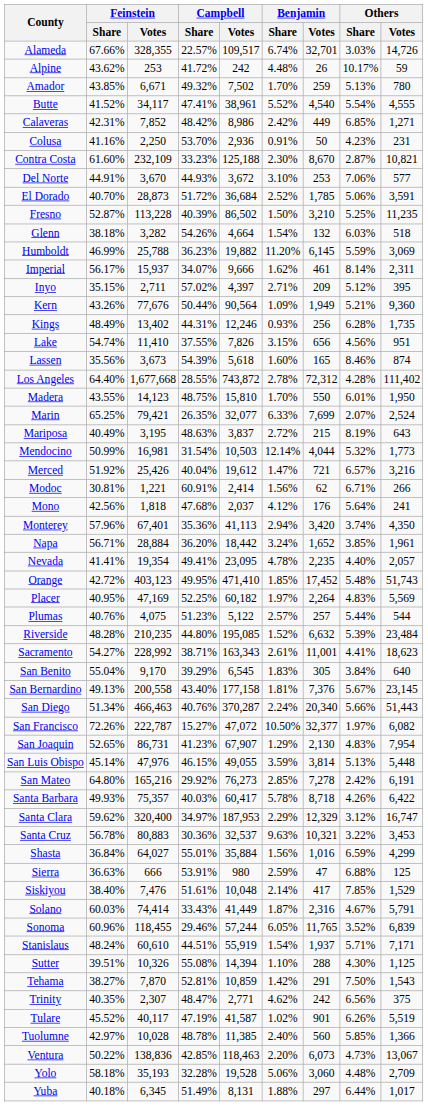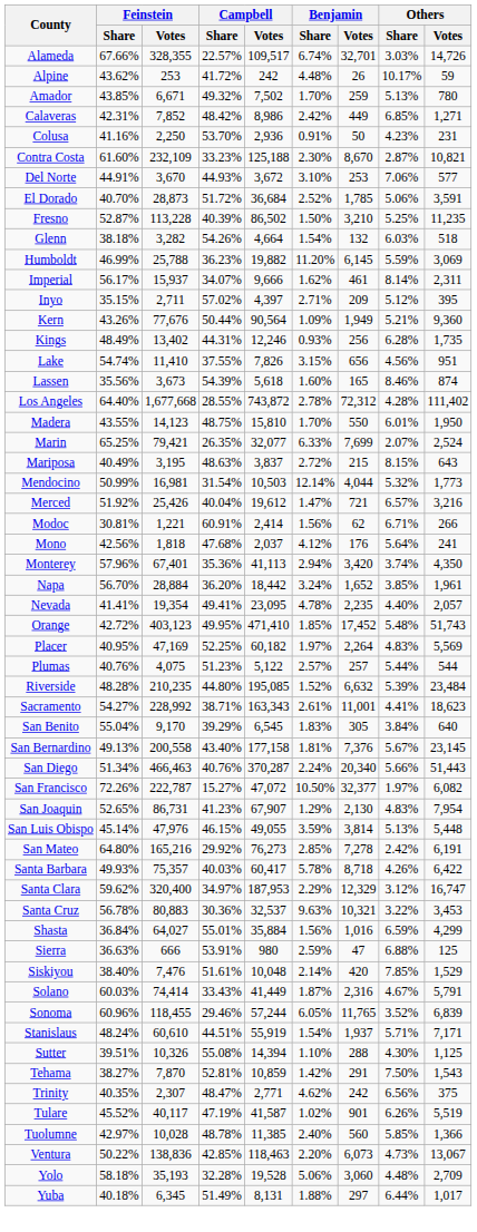 <table class="wikitable sortable" style="text-align:center">
 <tr>
 <th rowspan=2>County</th>
 <th colspan=2><a href='#'>Feinstein</a></th>
 <th colspan=2><a href='#'>Campbell</a></th>
 <th colspan=2><a href='#'>Benjamin</a></th>
 <th colspan=2>Others</th>
 </tr>
 <tr>
 <th>Share</th>
 <th>Votes</th>
 <th>Share</th>
 <th>Votes</th>
 <th>Share</th>
 <th>Votes</th>
 <th>Share</th>
 <th>Votes</th>
 </tr>
 <tr>
 <td><a href='#'>Alameda</a></td>
 <td>67.66%</td>
 <td>328,355</td>
 <td>22.57%</td>
 <td>109,517</td>
 <td>6.74%</td>
 <td>32,701</td>
 <td>3.03%</td>
 <td>14,726</td>
 </tr>
 <tr>
 <td><a href='#'>Alpine</a></td>
 <td>43.62%</td>
 <td>253</td>
 <td>41.72%</td>
 <td>242</td>
 <td>4.48%</td>
 <td>26</td>
 <td>10.17%</td>
 <td>59</td>
 </tr>
 <tr>
 <td><a href='#'>Amador</a></td>
 <td>43.85%</td>
 <td>6,671</td>
 <td>49.32%</td>
 <td>7,502</td>
 <td>1.70%</td>
 <td>259</td>
 <td>5.13%</td>
 <td>780</td>
-</tr>
-<tr>
-<td><a href='#'>Butte</a></td>
-<td>41.52%</td>
-<td>34,117</td>
-<td>47.41%</td>
-<td>38,961</td>
-<td>5.52%</td>
-<td>4,540</td>
-<td>5.54%</td>
-<td>4,555</td>
 </tr>
 <tr>
 <td><a href='#'>Calaveras</a></td>
 <td>42.31%</td>
 <td>7,852</td>
 <td>48.42%</td>
 <td>8,986</td>
 <td>2.42%</td>
 <td>449</td>
 <td>6.85%</td>
 <td>1,271</td>
 </tr>
 <tr>
 <td><a href='#'>Colusa</a></td>
 <td>41.16%</td>
 <td>2,250</td>
 <td>53.70%</td>
 <td>2,936</td>
 <td>0.91%</td>
 <td>50</td>
 <td>4.23%</td>
 <td>231</td>
 </tr>
 <tr>
 <td><a href='#'>Contra Costa</a></td>
 <td>61.60%</td>
 <td>232,109</td>
 <td>33.23%</td>
 <td>125,188</td>
 <td>2.30%</td>
 <td>8,670</td>
 <td>2.87%</td>
 <td>10,821</td>
 </tr>
 <tr>
 <td><a href='#'>Del Norte</a></td>
 <td>44.91%</td>
 <td>3,670</td>
 <td>44.93%</td>
 <td>3,672</td>
 <td>3.10%</td>
 <td>253</td>
 <td>7.06%</td>
 <td>577</td>
 </tr>
 <tr>
 <td><a href='#'>El Dorado</a></td>
 <td>40.70%</td>
 <td>28,873</td>
 <td>51.72%</td>
 <td>36,684</td>
 <td>2.52%</td>
 <td>1,785</td>
 <td>5.06%</td>
 <td>3,591</td>
 </tr>
 <tr>
 <td><a href='#'>Fresno</a></td>
 <td>52.87%</td>
 <td>113,228</td>
 <td>40.39%</td>
 <td>86,502</td>
 <td>1.50%</td>
 <td>3,210</td>
 <td>5.25%</td>
 <td>11,235</td>
 </tr>
 <tr>
 <td><a href='#'>Glenn</a></td>
 <td>38.18%</td>
 <td>3,282</td>
 <td>54.26%</td>
 <td>4,664</td>
 <td>1.54%</td>
 <td>132</td>
 <td>6.03%</td>
 <td>518</td>
 </tr>
 <tr>
 <td><a href='#'>Humboldt</a></td>
 <td>46.99%</td>
 <td>25,788</td>
 <td>36.23%</td>
 <td>19,882</td>
 <td>11.20%</td>
 <td>6,145</td>
 <td>5.59%</td>
 <td>3,069</td>
 </tr>
 <tr>
 <td><a href='#'>Imperial</a></td>
 <td>56.17%</td>
 <td>15,937</td>
 <td>34.07%</td>
 <td>9,666</td>
 <td>1.62%</td>
 <td>461</td>
 <td>8.14%</td>
 <td>2,311</td>
 </tr>
 <tr>
 <td><a href='#'>Inyo</a></td>
 <td>35.15%</td>
 <td>2,711</td>
 <td>57.02%</td>
 <td>4,397</td>
 <td>2.71%</td>
 <td>209</td>
 <td>5.12%</td>
 <td>395</td>
 </tr>
 <tr>
 <td><a href='#'>Kern</a></td>
 <td>43.26%</td>
 <td>77,676</td>
 <td>50.44%</td>
 <td>90,564</td>
 <td>1.09%</td>
 <td>1,949</td>
 <td>5.21%</td>
 <td>9,360</td>
 </tr>
 <tr>
 <td><a href='#'>Kings</a></td>
 <td>48.49%</td>
 <td>13,402</td>
 <td>44.31%</td>
 <td>12,246</td>
 <td>0.93%</td>
 <td>256</td>
 <td>6.28%</td>
 <td>1,735</td>
 </tr>
 <tr>
 <td><a href='#'>Lake</a></td>
 <td>54.74%</td>
 <td>11,410</td>
 <td>37.55%</td>
 <td>7,826</td>
 <td>3.15%</td>
 <td>656</td>
 <td>4.56%</td>
 <td>951</td>
 </tr>
 <tr>
 <td><a href='#'>Lassen</a></td>
 <td>35.56%</td>
 <td>3,673</td>
 <td>54.39%</td>
 <td>5,618</td>
 <td>1.60%</td>
 <td>165</td>
 <td>8.46%</td>
 <td>874</td>
 </tr>
 <tr>
 <td><a href='#'>Los Angeles</a></td>
 <td>64.40%</td>
 <td>1,677,668</td>
 <td>28.55%</td>
 <td>743,872</td>
 <td>2.78%</td>
 <td>72,312</td>
 <td>4.28%</td>
 <td>111,402</td>
 </tr>
 <tr>
 <td><a href='#'>Madera</a></td>
 <td>43.55%</td>
 <td>14,123</td>
 <td>48.75%</td>
 <td>15,810</td>
 <td>1.70%</td>
 <td>550</td>
 <td>6.01%</td>
 <td>1,950</td>
 </tr>
 <tr>
 <td><a href='#'>Marin</a></td>
 <td>65.25%</td>
 <td>79,421</td>
 <td>26.35%</td>
 <td>32,077</td>
 <td>6.33%</td>
 <td>7,699</td>
 <td>2.07%</td>
 <td>2,524</td>
 </tr>
 <tr>
 <td><a href='#'>Mariposa</a></td>
 <td>40.49%</td>
 <td>3,195</td>
 <td>48.63%</td>
 <td>3,837</td>
 <td>2.72%</td>
 <td>215</td>
-<td>8.19%</td>
+<td>8.15%</td>
 <td>643</td>
 </tr>
 <tr>
 <td><a href='#'>Mendocino</a></td>
 <td>50.99%</td>
 <td>16,981</td>
 <td>31.54%</td>
 <td>10,503</td>
 <td>12.14%</td>
 <td>4,044</td>
 <td>5.32%</td>
 <td>1,773</td>
 </tr>
 <tr>
 <td><a href='#'>Merced</a></td>
 <td>51.92%</td>
 <td>25,426</td>
 <td>40.04%</td>
 <td>19,612</td>
 <td>1.47%</td>
 <td>721</td>
 <td>6.57%</td>
 <td>3,216</td>
 </tr>
 <tr>
 <td><a href='#'>Modoc</a></td>
 <td>30.81%</td>
 <td>1,221</td>
 <td>60.91%</td>
 <td>2,414</td>
 <td>1.56%</td>
 <td>62</td>
 <td>6.71%</td>
 <td>266</td>
 </tr>
 <tr>
 <td><a href='#'>Mono</a></td>
 <td>42.56%</td>
 <td>1,818</td>
 <td>47.68%</td>
 <td>2,037</td>
 <td>4.12%</td>
 <td>176</td>
 <td>5.64%</td>
 <td>241</td>
 </tr>
 <tr>
 <td><a href='#'>Monterey</a></td>
 <td>57.96%</td>
 <td>67,401</td>
 <td>35.36%</td>
 <td>41,113</td>
 <td>2.94%</td>
 <td>3,420</td>
 <td>3.74%</td>
 <td>4,350</td>
 </tr>
 <tr>
 <td><a href='#'>Napa</a></td>
-<td>56.71%</td>
+<td>56.70%</td>
 <td>28,884</td>
 <td>36.20%</td>
 <td>18,442</td>
 <td>3.24%</td>
 <td>1,652</td>
 <td>3.85%</td>
 <td>1,961</td>
 </tr>
 <tr>
 <td><a href='#'>Nevada</a></td>
 <td>41.41%</td>
 <td>19,354</td>
 <td>49.41%</td>
 <td>23,095</td>
 <td>4.78%</td>
 <td>2,235</td>
 <td>4.40%</td>
 <td>2,057</td>
 </tr>
 <tr>
 <td><a href='#'>Orange</a></td>
 <td>42.72%</td>
 <td>403,123</td>
 <td>49.95%</td>
 <td>471,410</td>
 <td>1.85%</td>
 <td>17,452</td>
 <td>5.48%</td>
 <td>51,743</td>
 </tr>
 <tr>
 <td><a href='#'>Placer</a></td>
 <td>40.95%</td>
 <td>47,169</td>
 <td>52.25%</td>
 <td>60,182</td>
 <td>1.97%</td>
 <td>2,264</td>
 <td>4.83%</td>
 <td>5,569</td>
 </tr>
 <tr>
 <td><a href='#'>Plumas</a></td>
 <td>40.76%</td>
 <td>4,075</td>
 <td>51.23%</td>
 <td>5,122</td>
 <td>2.57%</td>
 <td>257</td>
 <td>5.44%</td>
 <td>544</td>
 </tr>
 <tr>
 <td><a href='#'>Riverside</a></td>
 <td>48.28%</td>
 <td>210,235</td>
 <td>44.80%</td>
 <td>195,085</td>
 <td>1.52%</td>
 <td>6,632</td>
 <td>5.39%</td>
 <td>23,484</td>
 </tr>
 <tr>
 <td><a href='#'>Sacramento</a></td>
 <td>54.27%</td>
 <td>228,992</td>
 <td>38.71%</td>
 <td>163,343</td>
 <td>2.61%</td>
 <td>11,001</td>
 <td>4.41%</td>
 <td>18,623</td>
 </tr>
 <tr>
 <td><a href='#'>San Benito</a></td>
 <td>55.04%</td>
 <td>9,170</td>
 <td>39.29%</td>
 <td>6,545</td>
 <td>1.83%</td>
 <td>305</td>
 <td>3.84%</td>
 <td>640</td>
 </tr>
 <tr>
 <td><a href='#'>San Bernardino</a></td>
 <td>49.13%</td>
 <td>200,558</td>
 <td>43.40%</td>
 <td>177,158</td>
 <td>1.81%</td>
 <td>7,376</td>
 <td>5.67%</td>
 <td>23,145</td>
 </tr>
 <tr>
 <td><a href='#'>San Diego</a></td>
 <td>51.34%</td>
 <td>466,463</td>
 <td>40.76%</td>
 <td>370,287</td>
 <td>2.24%</td>
 <td>20,340</td>
 <td>5.66%</td>
 <td>51,443</td>
 </tr>
 <tr>
 <td><a href='#'>San Francisco</a></td>
 <td>72.26%</td>
 <td>222,787</td>
 <td>15.27%</td>
 <td>47,072</td>
 <td>10.50%</td>
 <td>32,377</td>
 <td>1.97%</td>
 <td>6,082</td>
 </tr>
 <tr>
 <td><a href='#'>San Joaquin</a></td>
 <td>52.65%</td>
 <td>86,731</td>
 <td>41.23%</td>
 <td>67,907</td>
 <td>1.29%</td>
 <td>2,130</td>
 <td>4.83%</td>
 <td>7,954</td>
 </tr>
 <tr>
 <td><a href='#'>San Luis Obispo</a></td>
 <td>45.14%</td>
 <td>47,976</td>
 <td>46.15%</td>
 <td>49,055</td>
 <td>3.59%</td>
 <td>3,814</td>
 <td>5.13%</td>
 <td>5,448</td>
 </tr>
 <tr>
 <td><a href='#'>San Mateo</a></td>
 <td>64.80%</td>
 <td>165,216</td>
 <td>29.92%</td>
 <td>76,273</td>
 <td>2.85%</td>
 <td>7,278</td>
 <td>2.42%</td>
 <td>6,191</td>
 </tr>
 <tr>
 <td><a href='#'>Santa Barbara</a></td>
 <td>49.93%</td>
 <td>75,357</td>
 <td>40.03%</td>
 <td>60,417</td>
 <td>5.78%</td>
 <td>8,718</td>
 <td>4.26%</td>
 <td>6,422</td>
 </tr>
 <tr>
 <td><a href='#'>Santa Clara</a></td>
 <td>59.62%</td>
 <td>320,400</td>
 <td>34.97%</td>
 <td>187,953</td>
 <td>2.29%</td>
 <td>12,329</td>
 <td>3.12%</td>
 <td>16,747</td>
 </tr>
 <tr>
 <td><a href='#'>Santa Cruz</a></td>
 <td>56.78%</td>
 <td>80,883</td>
 <td>30.36%</td>
 <td>32,537</td>
 <td>9.63%</td>
 <td>10,321</td>
 <td>3.22%</td>
 <td>3,453</td>
 </tr>
 <tr>
 <td><a href='#'>Shasta</a></td>
 <td>36.84%</td>
 <td>64,027</td>
 <td>55.01%</td>
 <td>35,884</td>
 <td>1.56%</td>
 <td>1,016</td>
 <td>6.59%</td>
 <td>4,299</td>
 </tr>
 <tr>
 <td><a href='#'>Sierra</a></td>
 <td>36.63%</td>
 <td>666</td>
 <td>53.91%</td>
 <td>980</td>
 <td>2.59%</td>
 <td>47</td>
 <td>6.88%</td>
 <td>125</td>
 </tr>
 <tr>
 <td><a href='#'>Siskiyou</a></td>
 <td>38.40%</td>
 <td>7,476</td>
 <td>51.61%</td>
 <td>10,048</td>
 <td>2.14%</td>
-<td>417</td>
+<td>420</td>
 <td>7.85%</td>
 <td>1,529</td>
 </tr>
 <tr>
 <td><a href='#'>Solano</a></td>
 <td>60.03%</td>
 <td>74,414</td>
 <td>33.43%</td>
 <td>41,449</td>
 <td>1.87%</td>
 <td>2,316</td>
 <td>4.67%</td>
 <td>5,791</td>
 </tr>
 <tr>
 <td><a href='#'>Sonoma</a></td>
 <td>60.96%</td>
 <td>118,455</td>
 <td>29.46%</td>
 <td>57,244</td>
 <td>6.05%</td>
 <td>11,765</td>
 <td>3.52%</td>
 <td>6,839</td>
 </tr>
 <tr>
 <td><a href='#'>Stanislaus</a></td>
 <td>48.24%</td>
 <td>60,610</td>
 <td>44.51%</td>
 <td>55,919</td>
 <td>1.54%</td>
 <td>1,937</td>
 <td>5.71%</td>
 <td>7,171</td>
 </tr>
 <tr>
 <td><a href='#'>Sutter</a></td>
 <td>39.51%</td>
 <td>10,326</td>
 <td>55.08%</td>
 <td>14,394</td>
 <td>1.10%</td>
 <td>288</td>
 <td>4.30%</td>
 <td>1,125</td>
 </tr>
 <tr>
 <td><a href='#'>Tehama</a></td>
 <td>38.27%</td>
 <td>7,870</td>
 <td>52.81%</td>
 <td>10,859</td>
 <td>1.42%</td>
 <td>291</td>
 <td>7.50%</td>
 <td>1,543</td>
 </tr>
 <tr>
 <td><a href='#'>Trinity</a></td>
 <td>40.35%</td>
 <td>2,307</td>
 <td>48.47%</td>
 <td>2,771</td>
 <td>4.62%</td>
 <td>242</td>
 <td>6.56%</td>
 <td>375</td>
 </tr>
 <tr>
 <td><a href='#'>Tulare</a></td>
 <td>45.52%</td>
 <td>40,117</td>
 <td>47.19%</td>
 <td>41,587</td>
 <td>1.02%</td>
 <td>901</td>
 <td>6.26%</td>
 <td>5,519</td>
 </tr>
 <tr>
 <td><a href='#'>Tuolumne</a></td>
 <td>42.97%</td>
 <td>10,028</td>
 <td>48.78%</td>
 <td>11,385</td>
 <td>2.40%</td>
 <td>560</td>
 <td>5.85%</td>
 <td>1,366</td>
 </tr>
 <tr>
 <td><a href='#'>Ventura</a></td>
 <td>50.22%</td>
 <td>138,836</td>
 <td>42.85%</td>
 <td>118,463</td>
 <td>2.20%</td>
 <td>6,073</td>
 <td>4.73%</td>
 <td>13,067</td>
 </tr>
 <tr>
 <td><a href='#'>Yolo</a></td>
 <td>58.18%</td>
 <td>35,193</td>
 <td>32.28%</td>
 <td>19,528</td>
 <td>5.06%</td>
 <td>3,060</td>
 <td>4.48%</td>
 <td>2,709</td>
 </tr>
 <tr>
 <td><a href='#'>Yuba</a></td>
 <td>40.18%</td>
 <td>6,345</td>
 <td>51.49%</td>
 <td>8,131</td>
 <td>1.88%</td>
 <td>297</td>
 <td>6.44%</td>
 <td>1,017</td>
 </tr>
 </table>
